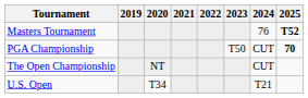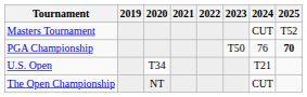 <table class="wikitable" style="font-size:95%;text-align:center;">
 <tr>
 <th>Tournament</th>
 <th>2019</th>
 <th>2020</th>
 <th>2021</th>
 <th>2022</th>
 <th>2023</th>
 <th>2024</th>
 <th>2025</th>
 </tr>
 <tr>
 <td align=left><a href='#'>Masters Tournament</a></td>
 <td style="background:#eeeeee;"></td>
 <td style="background:#eeeeee;"></td>
 <td style="background:#eeeeee;"></td>
 <td style="background:#eeeeee;"></td>
 <td style="background:#eeeeee;"></td>
-<td>76</td>
-<td><strong>T52</strong></td>
+<td>CUT</td>
+<td>T52</td>
 </tr>
 <tr>
 <td align=left><a href='#'>PGA Championship</a></td>
 <td style="background:#eeeeee;"></td>
 <td style="background:#eeeeee;"></td>
 <td style="background:#eeeeee;"></td>
 <td style="background:#eeeeee;"></td>
 <td>T50</td>
-<td>CUT</td>
+<td>76</td>
 <td><strong>70</strong></td>
+</tr>
+<tr>
+<td align=left><a href='#'>U.S. Open</a></td>
+<td style="background:#eeeeee;"></td>
+<td>T34</td>
+<td style="background:#eeeeee;"></td>
+<td style="background:#eeeeee;"></td>
+<td style="background:#eeeeee;"></td>
+<td>T21</td>
+<td></td>
 </tr>
 <tr>
 <td align=left><a href='#'>The Open Championship</a></td>
 <td style="background:#eeeeee;"></td>
 <td style="background:#eeeeee;">NT</td>
 <td style="background:#eeeeee;"></td>
 <td style="background:#eeeeee;"></td>
 <td style="background:#eeeeee;"></td>
 <td>CUT</td>
 <td></td>
 </tr>
-<tr>
-<td align=left><a href='#'>U.S. Open</a></td>
-<td style="background:#eeeeee;"></td>
-<td>T34</td>
-<td style="background:#eeeeee;"></td>
-<td style="background:#eeeeee;"></td>
-<td style="background:#eeeeee;"></td>
-<td>T21</td>
-<td></td>
-</tr>
 </table>
